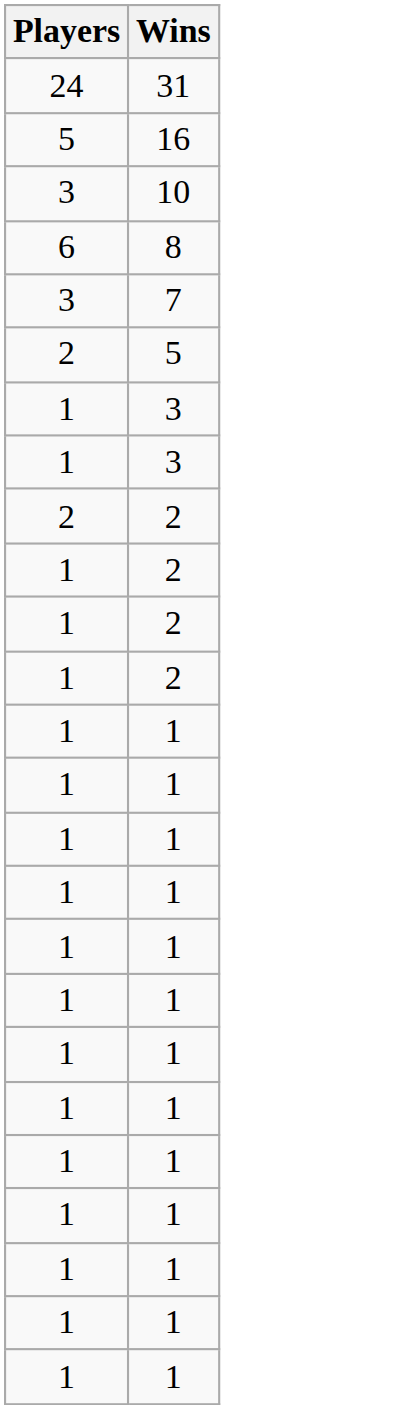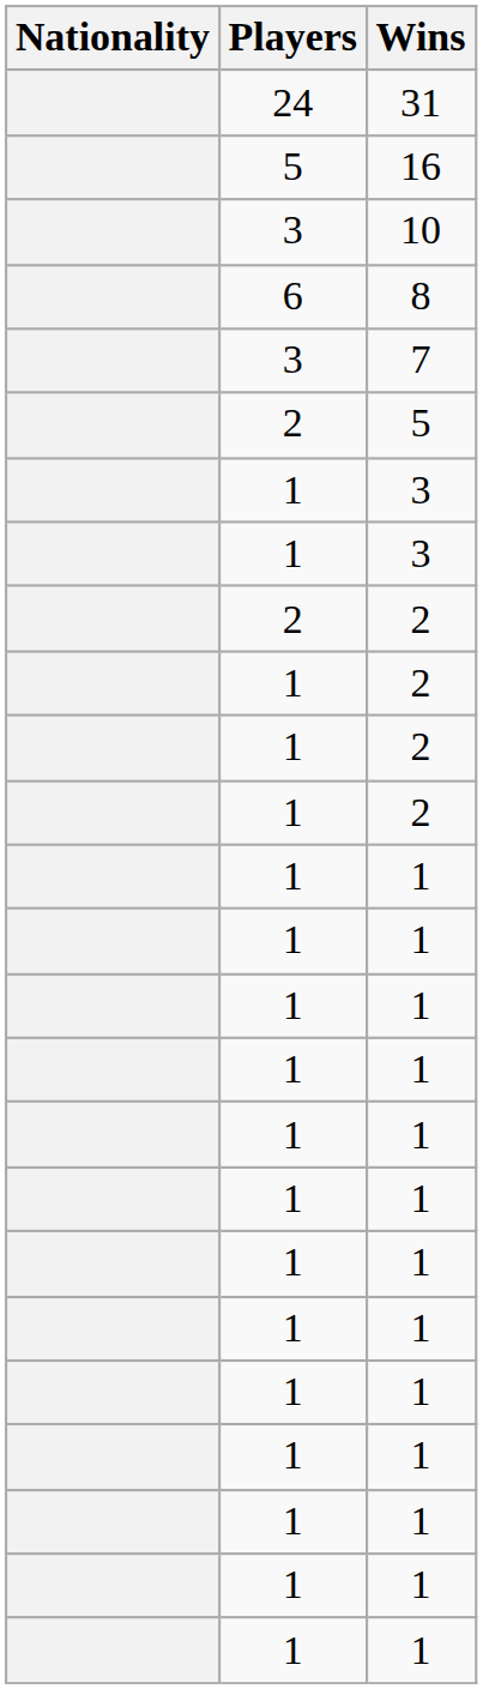 <table class="wikitable sortable plainrowheaders" style=text-align:center>
 <tr>
+<th scope=col>Nationality</th>
 <th scope=col>Players</th>
 <th scope=col>Wins</th>
 </tr>
 <tr>
+<th scope=row></th>
 <td>24</td>
 <td>31</td>
 </tr>
 <tr>
+<th scope=row></th>
 <td>5</td>
 <td>16</td>
 </tr>
 <tr>
+<th scope=row></th>
 <td>3</td>
 <td>10</td>
 </tr>
 <tr>
+<th scope=row></th>
 <td>6</td>
 <td>8</td>
 </tr>
 <tr>
+<th scope=row></th>
 <td>3</td>
 <td>7</td>
 </tr>
 <tr>
+<th scope=row></th>
 <td>2</td>
 <td>5</td>
 </tr>
 <tr>
+<th scope="row"></th>
 <td>1</td>
 <td>3</td>
 </tr>
 <tr>
+<th scope="row"></th>
 <td>1</td>
 <td>3</td>
 </tr>
 <tr>
+<th scope=row></th>
 <td>2</td>
 <td>2</td>
 </tr>
 <tr>
+<th scope=row></th>
 <td>1</td>
 <td>2</td>
 </tr>
 <tr>
+<th scope=row></th>
 <td>1</td>
 <td>2</td>
 </tr>
 <tr>
+<th scope=row></th>
 <td>1</td>
 <td>2</td>
 </tr>
 <tr>
+<th scope=row></th>
 <td>1</td>
 <td>1</td>
 </tr>
 <tr>
+<th scope=row></th>
 <td>1</td>
 <td>1</td>
 </tr>
 <tr>
+<th scope=row></th>
 <td>1</td>
 <td>1</td>
 </tr>
 <tr>
+<th scope=row></th>
 <td>1</td>
 <td>1</td>
 </tr>
 <tr>
+<th scope=row></th>
 <td>1</td>
 <td>1</td>
 </tr>
 <tr>
+<th scope=row></th>
 <td>1</td>
 <td>1</td>
 </tr>
 <tr>
+<th scope=row></th>
 <td>1</td>
 <td>1</td>
 </tr>
 <tr>
+<th scope=row></th>
 <td>1</td>
 <td>1</td>
 </tr>
 <tr>
+<th scope=row></th>
 <td>1</td>
 <td>1</td>
 </tr>
 <tr>
+<th scope=row></th>
 <td>1</td>
 <td>1</td>
 </tr>
 <tr>
+<th scope=row></th>
 <td>1</td>
 <td>1</td>
 </tr>
 <tr>
+<th scope=row></th>
 <td>1</td>
 <td>1</td>
 </tr>
 <tr>
+<th scope=row></th>
 <td>1</td>
 <td>1</td>
 </tr>
 </table>
